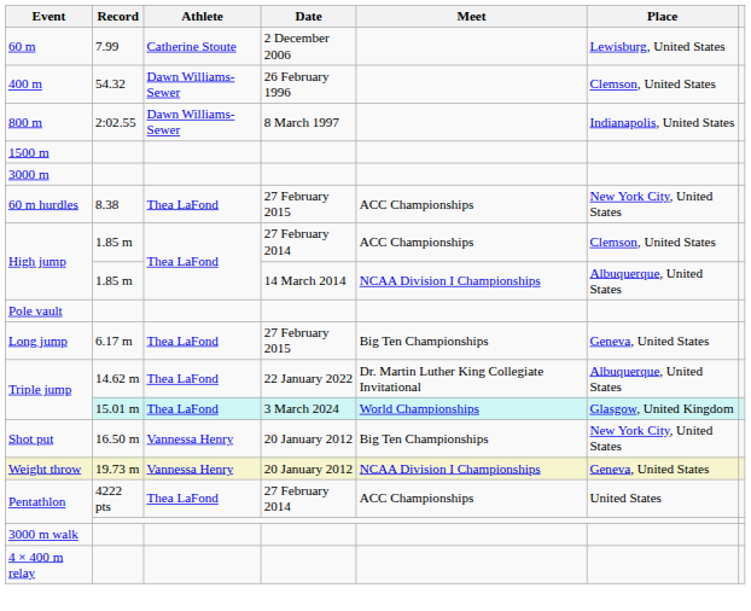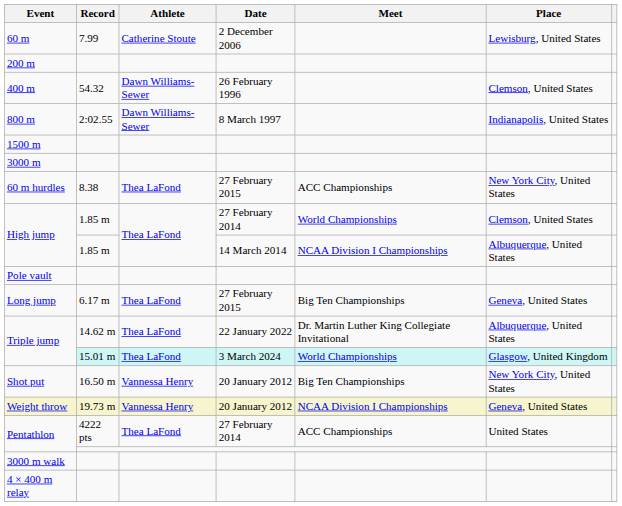 <table class="wikitable" style="font-size:95%; width: 95%;">
 <tr>
 <th>Event</th>
 <th>Record</th>
 <th>Athlete</th>
 <th>Date</th>
 <th>Meet</th>
 <th>Place</th>
 <th></th>
 </tr>
 <tr>
 <td><a href='#'>60 m</a></td>
 <td>7.99</td>
 <td><a href='#'>Catherine Stoute</a></td>
 <td>2 December 2006</td>
 <td></td>
 <td><a href='#'>Lewisburg</a>, United States</td>
+<td></td>
+</tr>
+<tr>
+<td><a href='#'>200 m</a></td>
+<td></td>
+<td></td>
+<td></td>
+<td></td>
+<td></td>
 <td></td>
 </tr>
 <tr>
 <td><a href='#'>400 m</a></td>
 <td>54.32</td>
 <td><a href='#'>Dawn Williams-Sewer</a></td>
 <td>26 February 1996</td>
 <td></td>
 <td><a href='#'>Clemson</a>, United States</td>
 <td></td>
 </tr>
 <tr>
 <td><a href='#'>800 m</a></td>
 <td>2:02.55</td>
 <td><a href='#'>Dawn Williams-Sewer</a></td>
 <td>8 March 1997</td>
 <td></td>
 <td><a href='#'>Indianapolis</a>, United States</td>
 <td></td>
 </tr>
 <tr>
 <td><a href='#'>1500 m</a></td>
 <td></td>
 <td></td>
 <td></td>
 <td></td>
 <td></td>
 <td></td>
 </tr>
 <tr>
 <td><a href='#'>3000 m</a></td>
 <td></td>
 <td></td>
 <td></td>
 <td></td>
 <td></td>
 <td></td>
 </tr>
 <tr>
 <td><a href='#'>60 m hurdles</a></td>
 <td>8.38</td>
 <td><a href='#'>Thea LaFond</a></td>
 <td>27 February 2015</td>
 <td>ACC Championships</td>
 <td><a href='#'>New York City</a>, United States</td>
 <td></td>
 </tr>
 <tr>
 <td rowspan=2><a href='#'>High jump</a></td>
 <td>1.85 m</td>
 <td rowspan=2><a href='#'>Thea LaFond</a></td>
 <td>27 February 2014</td>
-<td>ACC Championships</td>
+<td><a href='#'>World Championships</a></td>
 <td><a href='#'>Clemson</a>, United States</td>
 <td></td>
 </tr>
 <tr>
 <td>1.85 m  </td>
 <td>14 March 2014</td>
 <td><a href='#'>NCAA Division I Championships</a></td>
 <td><a href='#'>Albuquerque</a>, United States</td>
 <td></td>
 </tr>
 <tr>
 <td><a href='#'>Pole vault</a></td>
 <td></td>
 <td></td>
 <td></td>
 <td></td>
 <td></td>
 <td></td>
 </tr>
 <tr>
 <td><a href='#'>Long jump</a></td>
 <td>6.17 m</td>
 <td><a href='#'>Thea LaFond</a></td>
 <td>27 February 2015</td>
 <td>Big Ten Championships</td>
 <td><a href='#'>Geneva</a>, United States</td>
 <td></td>
 </tr>
 <tr>
 <td rowspan=2><a href='#'>Triple jump</a></td>
 <td>14.62 m </td>
 <td><a href='#'>Thea LaFond</a></td>
 <td>22 January 2022</td>
 <td>Dr. Martin Luther King Collegiate Invitational</td>
 <td><a href='#'>Albuquerque</a>, United States</td>
 <td></td>
 </tr>
 <tr bgcolor=#CEF6F5>
 <td>15.01 m</td>
 <td><a href='#'>Thea LaFond</a></td>
 <td>3 March 2024</td>
 <td><a href='#'>World Championships</a></td>
 <td><a href='#'>Glasgow</a>, United Kingdom</td>
 <td></td>
 </tr>
 <tr>
 <td><a href='#'>Shot put</a></td>
 <td>16.50 m </td>
 <td><a href='#'>Vannessa Henry</a></td>
 <td>20 January 2012</td>
 <td>Big Ten Championships</td>
 <td><a href='#'>New York City</a>, United States</td>
 <td></td>
 </tr>
 <tr style="background:#f6F5CE;">
 <td><a href='#'>Weight throw</a></td>
 <td>19.73 m</td>
 <td><a href='#'>Vannessa Henry</a></td>
 <td>20 January 2012</td>
 <td><a href='#'>NCAA Division I Championships</a></td>
 <td><a href='#'>Geneva</a>, United States</td>
 <td></td>
 </tr>
 <tr>
 <td rowspan=2><a href='#'>Pentathlon</a></td>
 <td>4222 pts</td>
 <td><a href='#'>Thea LaFond</a></td>
 <td>27 February 2014</td>
 <td>ACC Championships</td>
 <td>United States</td>
 <td></td>
 </tr>
 <tr>
 <td colspan=5></td>
 <td></td>
 </tr>
 <tr>
 <td><a href='#'>3000 m walk</a></td>
 <td></td>
 <td></td>
 <td></td>
 <td></td>
 <td></td>
 <td></td>
 </tr>
 <tr>
 <td><a href='#'>4 × 400 m relay</a></td>
 <td></td>
 <td></td>
 <td></td>
 <td></td>
 <td></td>
 <td></td>
 </tr>
 </table>
